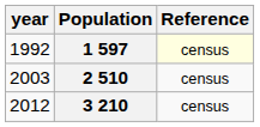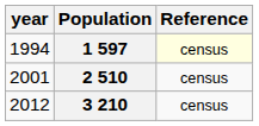 <table class="wikitable">
 <tr>
 <th>year</th>
 <th>Population</th>
 <th>Reference</th>
 </tr>
 <tr align="center">
-<td>1992</td>
+<td>1994</td>
 <th>1 597</th>
 <td style="background: lightyellow;"><small>census</small></td>
 </tr>
 <tr align="center">
-<td>2003</td>
+<td>2001</td>
 <th>2 510</th>
 <td><small>census</small></td>
 </tr>
 <tr align="center">
 <td>2012</td>
 <th>3 210</th>
 <td><small>census</small></td>
 </tr>
 </table>
